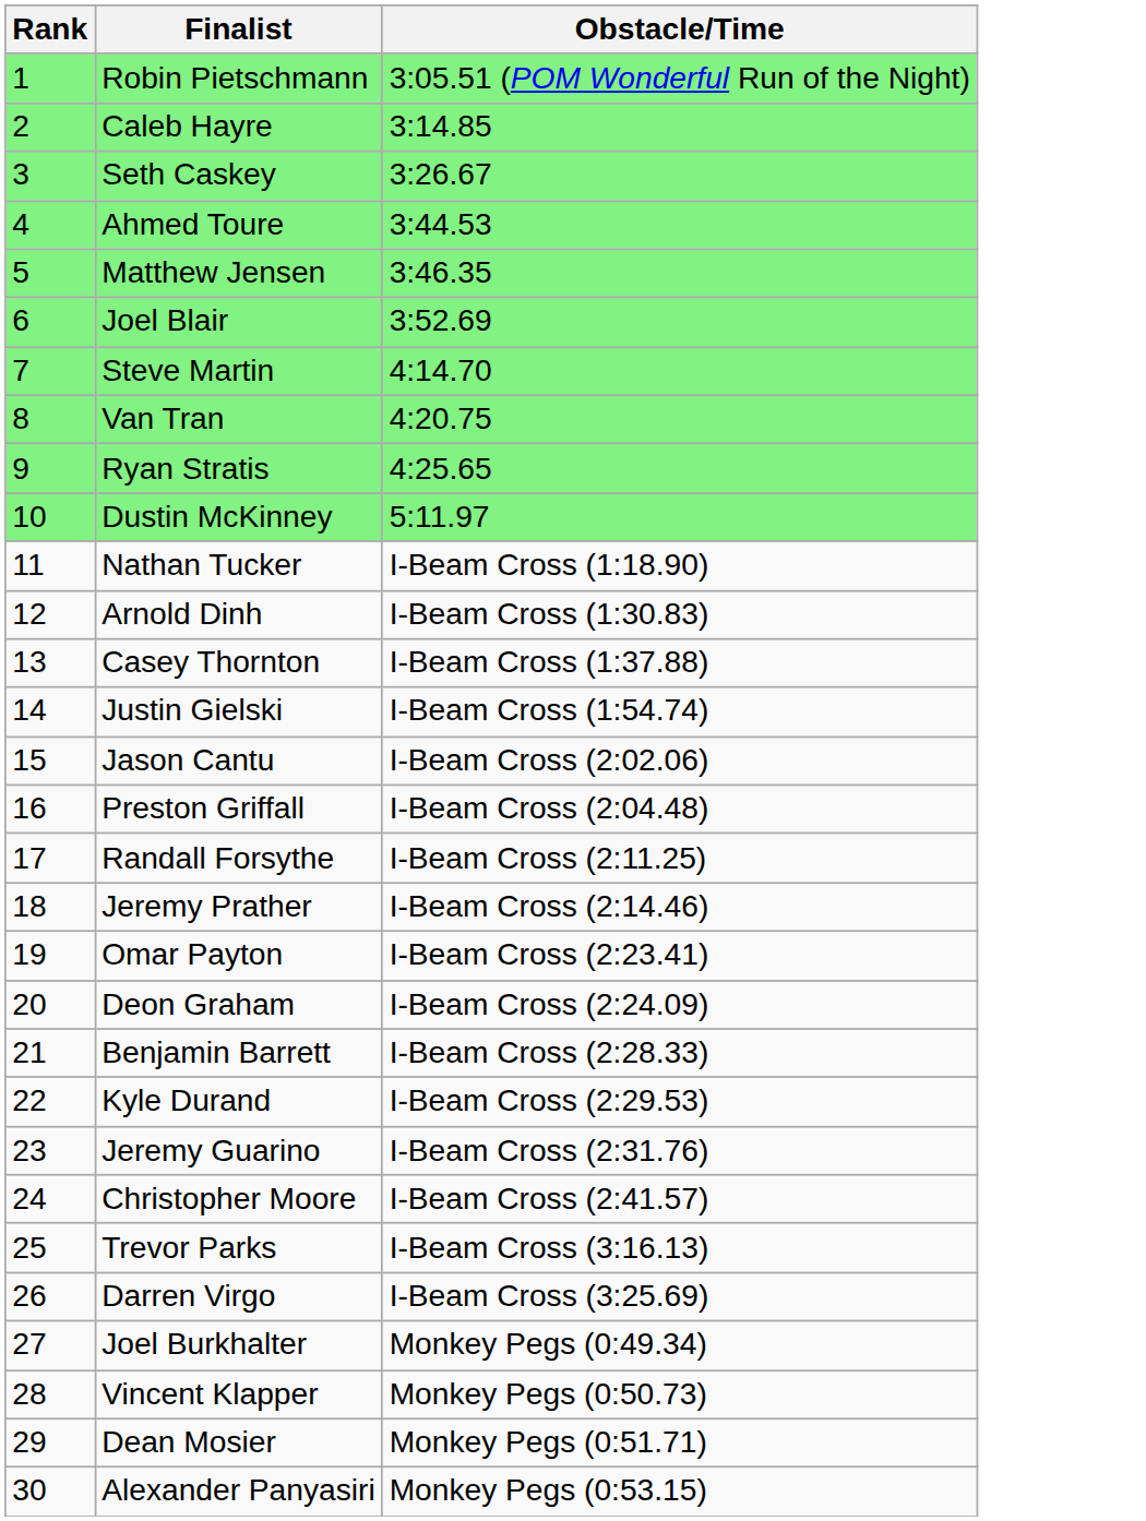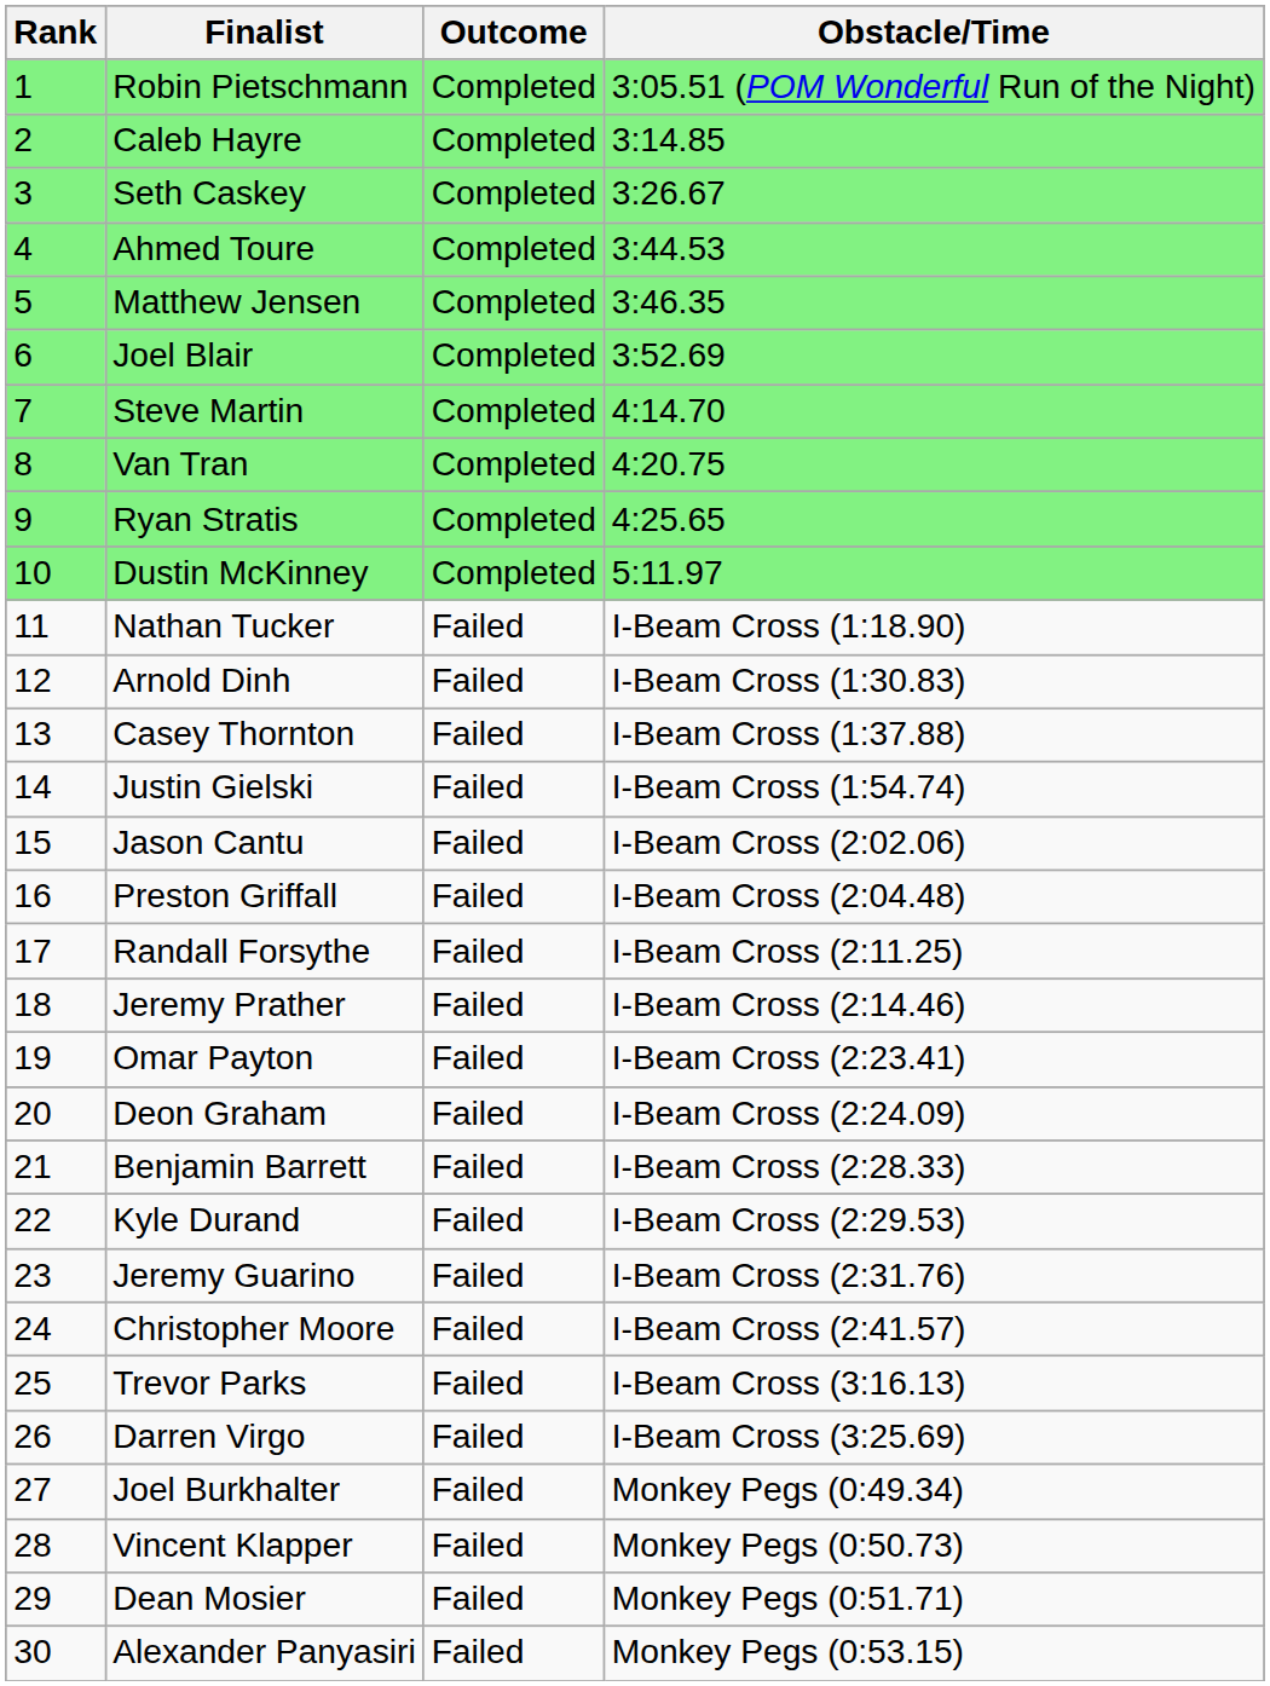 <table class="wikitable">
 <tr>
 <th>Rank</th>
 <th>Finalist</th>
+<th>Outcome</th>
 <th>Obstacle/Time</th>
 </tr>
 <tr style="background-color:#82f282">
 <td>1</td>
 <td>Robin Pietschmann</td>
+<td>Completed</td>
 <td>3:05.51 (<em><a href='#'>POM Wonderful</a></em> Run of the Night)</td>
 </tr>
 <tr style="background-color:#82f282">
 <td>2</td>
 <td>Caleb Hayre</td>
+<td>Completed</td>
 <td>3:14.85</td>
 </tr>
 <tr style="background-color:#82f282">
 <td>3</td>
 <td>Seth Caskey</td>
+<td>Completed</td>
 <td>3:26.67</td>
 </tr>
 <tr style="background-color:#82f282">
 <td>4</td>
 <td>Ahmed Toure</td>
+<td>Completed</td>
 <td>3:44.53</td>
 </tr>
 <tr style="background-color:#82f282">
 <td>5</td>
 <td>Matthew Jensen</td>
+<td>Completed</td>
 <td>3:46.35</td>
 </tr>
 <tr style="background-color:#82f282">
 <td>6</td>
 <td>Joel Blair</td>
+<td>Completed</td>
 <td>3:52.69</td>
 </tr>
 <tr style="background-color:#82f282">
 <td>7</td>
 <td>Steve Martin</td>
+<td>Completed</td>
 <td>4:14.70</td>
 </tr>
 <tr style="background-color:#82f282">
 <td>8</td>
 <td>Van Tran</td>
+<td>Completed</td>
 <td>4:20.75</td>
 </tr>
 <tr style="background-color:#82f282">
 <td>9</td>
 <td>Ryan Stratis</td>
+<td>Completed</td>
 <td>4:25.65</td>
 </tr>
 <tr style="background-color:#82f282">
 <td>10</td>
 <td>Dustin McKinney</td>
+<td>Completed</td>
 <td>5:11.97</td>
 </tr>
 <tr>
 <td>11</td>
 <td>Nathan Tucker</td>
+<td>Failed</td>
 <td>I-Beam Cross (1:18.90)</td>
 </tr>
 <tr>
 <td>12</td>
 <td>Arnold Dinh</td>
+<td>Failed</td>
 <td>I-Beam Cross (1:30.83)</td>
 </tr>
 <tr>
 <td>13</td>
 <td>Casey Thornton</td>
+<td>Failed</td>
 <td>I-Beam Cross (1:37.88)</td>
 </tr>
 <tr>
 <td>14</td>
 <td>Justin Gielski</td>
+<td>Failed</td>
 <td>I-Beam Cross (1:54.74)</td>
 </tr>
 <tr>
 <td>15</td>
 <td>Jason Cantu</td>
+<td>Failed</td>
 <td>I-Beam Cross (2:02.06)</td>
 </tr>
 <tr>
 <td>16</td>
 <td>Preston Griffall</td>
+<td>Failed</td>
 <td>I-Beam Cross (2:04.48)</td>
 </tr>
 <tr>
 <td>17</td>
 <td>Randall Forsythe</td>
+<td>Failed</td>
 <td>I-Beam Cross (2:11.25)</td>
 </tr>
 <tr>
 <td>18</td>
 <td>Jeremy Prather</td>
+<td>Failed</td>
 <td>I-Beam Cross (2:14.46)</td>
 </tr>
 <tr>
 <td>19</td>
 <td>Omar Payton</td>
+<td>Failed</td>
 <td>I-Beam Cross (2:23.41)</td>
 </tr>
 <tr>
 <td>20</td>
 <td>Deon Graham</td>
+<td>Failed</td>
 <td>I-Beam Cross (2:24.09)</td>
 </tr>
 <tr>
 <td>21</td>
 <td>Benjamin Barrett</td>
+<td>Failed</td>
 <td>I-Beam Cross (2:28.33)</td>
 </tr>
 <tr>
 <td>22</td>
 <td>Kyle Durand</td>
+<td>Failed</td>
 <td>I-Beam Cross (2:29.53)</td>
 </tr>
 <tr>
 <td>23</td>
 <td>Jeremy Guarino</td>
+<td>Failed</td>
 <td>I-Beam Cross (2:31.76)</td>
 </tr>
 <tr>
 <td>24</td>
 <td>Christopher Moore</td>
+<td>Failed</td>
 <td>I-Beam Cross (2:41.57)</td>
 </tr>
 <tr>
 <td>25</td>
 <td>Trevor Parks</td>
+<td>Failed</td>
 <td>I-Beam Cross (3:16.13)</td>
 </tr>
 <tr>
 <td>26</td>
 <td>Darren Virgo</td>
+<td>Failed</td>
 <td>I-Beam Cross (3:25.69)</td>
 </tr>
 <tr>
 <td>27</td>
 <td>Joel Burkhalter</td>
+<td>Failed</td>
 <td>Monkey Pegs (0:49.34)</td>
 </tr>
 <tr>
 <td>28</td>
 <td>Vincent Klapper</td>
+<td>Failed</td>
 <td>Monkey Pegs (0:50.73)</td>
 </tr>
 <tr>
 <td>29</td>
 <td>Dean Mosier</td>
+<td>Failed</td>
 <td>Monkey Pegs (0:51.71)</td>
 </tr>
 <tr>
 <td>30</td>
 <td>Alexander Panyasiri</td>
+<td>Failed</td>
 <td>Monkey Pegs (0:53.15)</td>
 </tr>
 </table>
